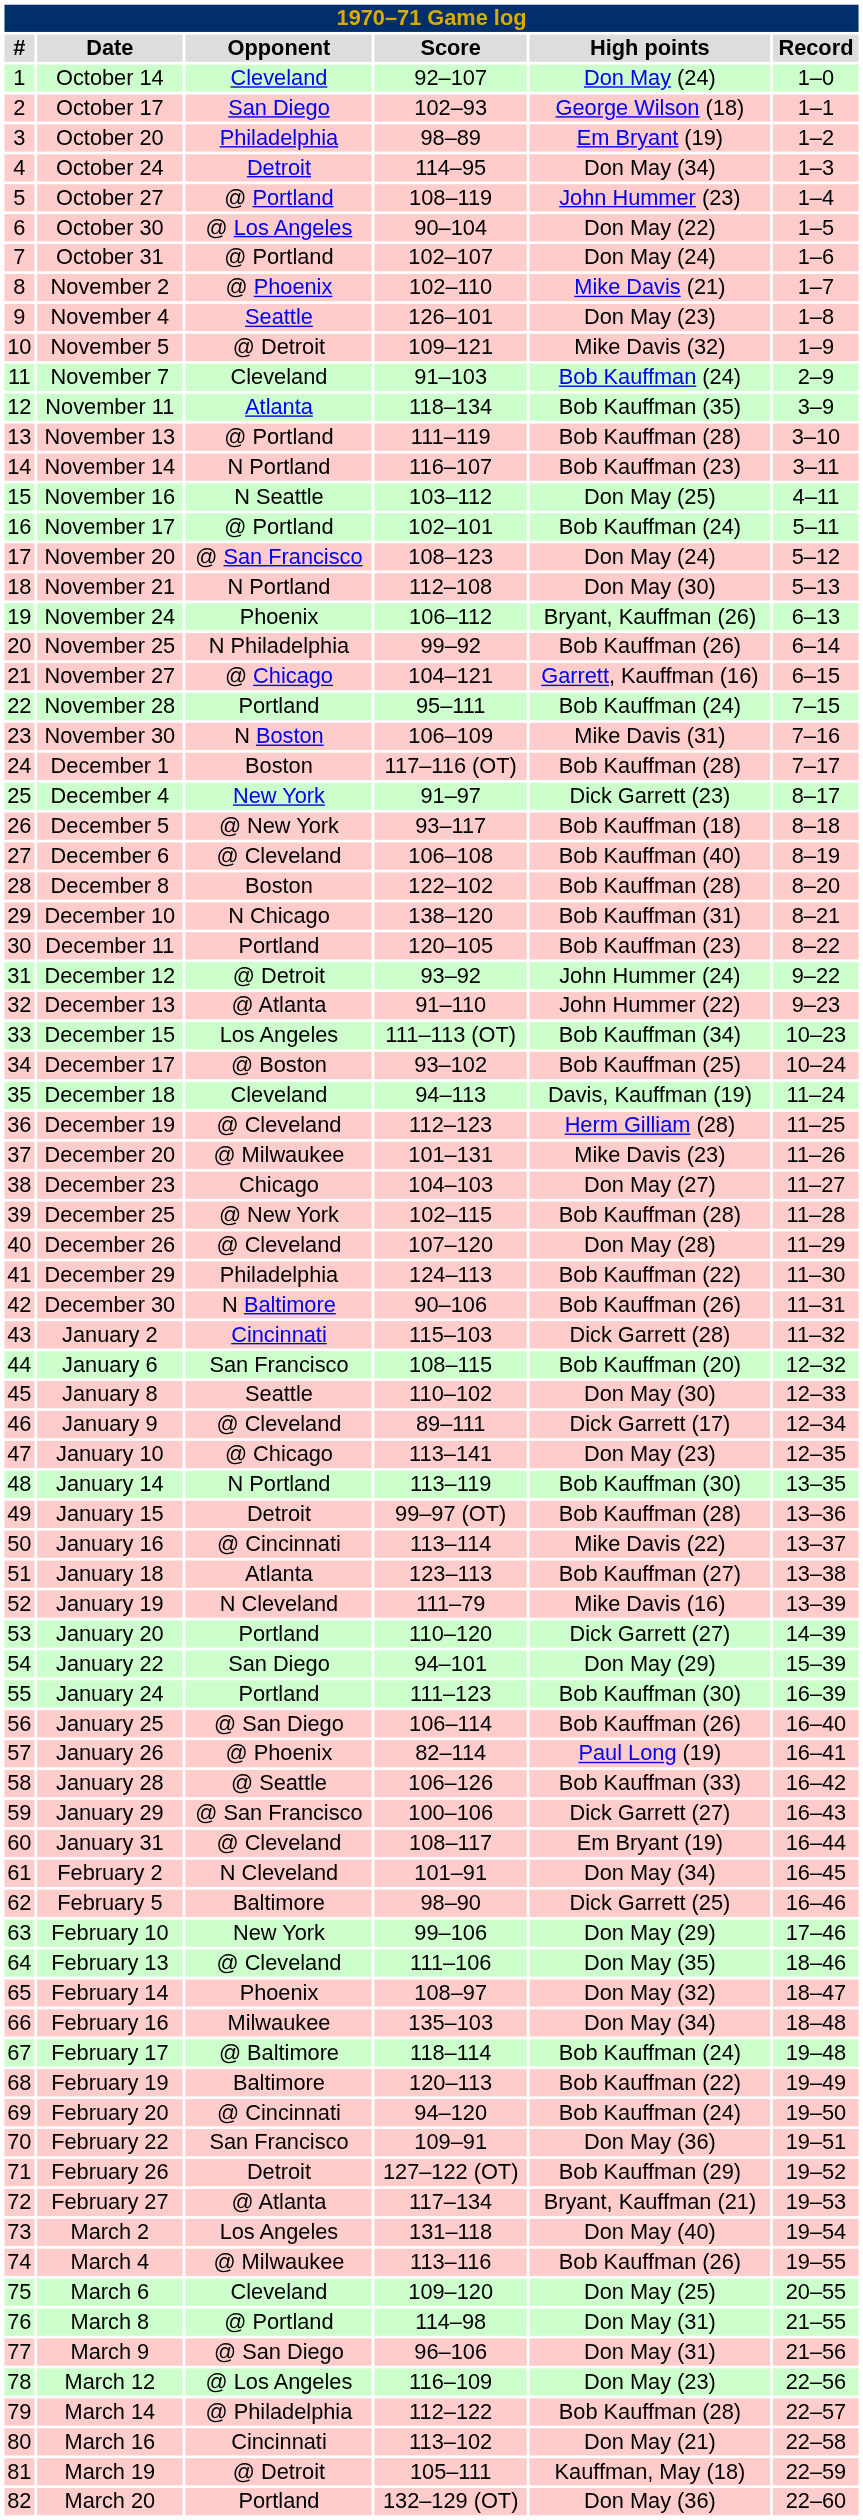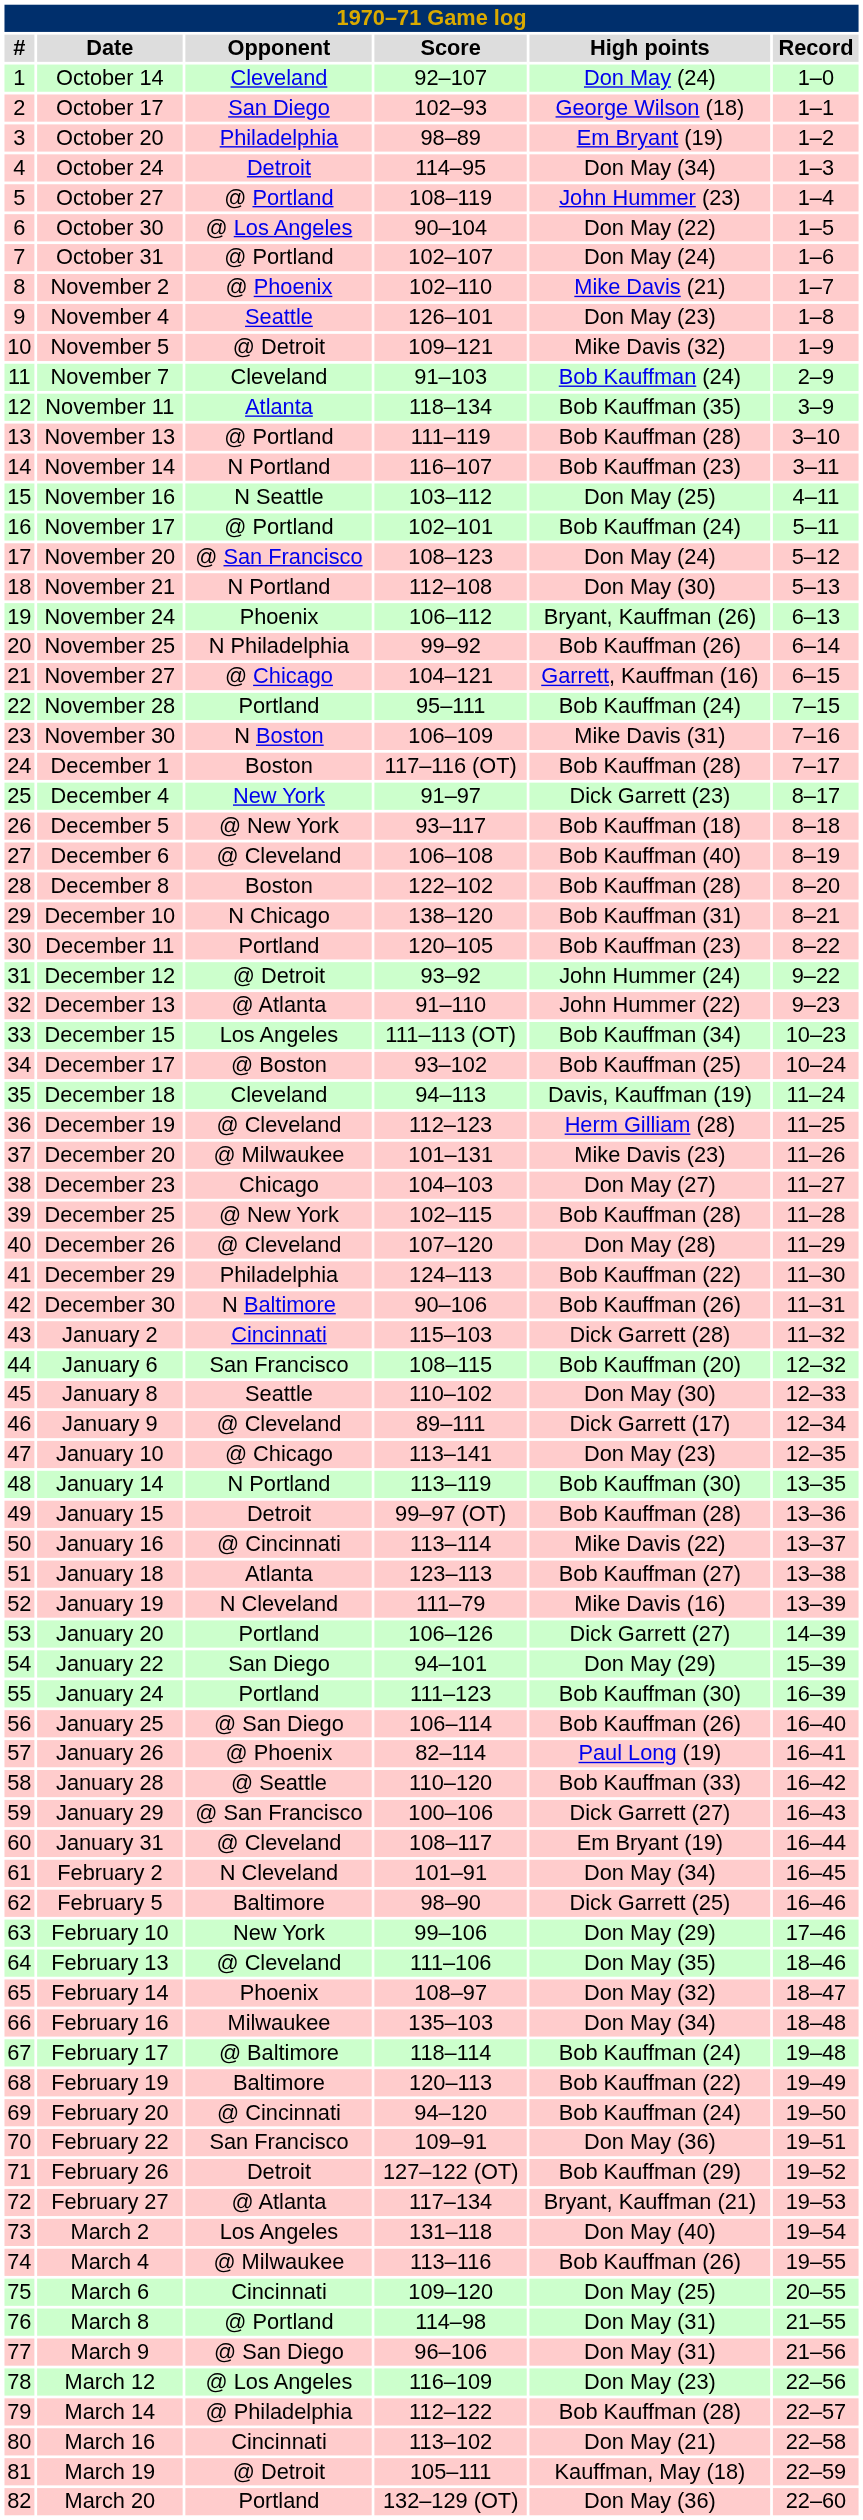 <table class="toccolours collapsible" width=50% style="clear:both; margin:1.5em auto; text-align:center">
 <tr>
 <th colspan=11 style="background:#002F6C; color:#DAAA00;">1970–71 Game log</th>
 </tr>
 <tr align="center" bgcolor="#dddddd">
 <td><strong>#</strong></td>
 <td><strong>Date</strong></td>
 <td><strong>Opponent</strong></td>
 <td><strong>Score</strong></td>
 <td><strong>High points</strong></td>
 <td><strong>Record</strong></td>
 </tr>
 <tr align="center" bgcolor="ccffcc">
 <td>1</td>
 <td>October 14</td>
 <td><a href='#'>Cleveland</a></td>
 <td>92–107</td>
 <td><a href='#'>Don May</a> (24)</td>
 <td>1–0</td>
 </tr>
 <tr align="center" bgcolor="ffcccc">
 <td>2</td>
 <td>October 17</td>
 <td><a href='#'>San Diego</a></td>
 <td>102–93</td>
 <td><a href='#'>George Wilson</a> (18)</td>
 <td>1–1</td>
 </tr>
 <tr align="center" bgcolor="ffcccc">
 <td>3</td>
 <td>October 20</td>
 <td><a href='#'>Philadelphia</a></td>
 <td>98–89</td>
 <td><a href='#'>Em Bryant</a> (19)</td>
 <td>1–2</td>
 </tr>
 <tr align="center" bgcolor="ffcccc">
 <td>4</td>
 <td>October 24</td>
 <td><a href='#'>Detroit</a></td>
 <td>114–95</td>
 <td>Don May (34)</td>
 <td>1–3</td>
 </tr>
 <tr align="center" bgcolor="ffcccc">
 <td>5</td>
 <td>October 27</td>
 <td>@ <a href='#'>Portland</a></td>
 <td>108–119</td>
 <td><a href='#'>John Hummer</a> (23)</td>
 <td>1–4</td>
 </tr>
 <tr align="center" bgcolor="ffcccc">
 <td>6</td>
 <td>October 30</td>
 <td>@ <a href='#'>Los Angeles</a></td>
 <td>90–104</td>
 <td>Don May (22)</td>
 <td>1–5</td>
 </tr>
 <tr align="center" bgcolor="ffcccc">
 <td>7</td>
 <td>October 31</td>
 <td>@ Portland</td>
 <td>102–107</td>
 <td>Don May (24)</td>
 <td>1–6</td>
 </tr>
 <tr align="center" bgcolor="ffcccc">
 <td>8</td>
 <td>November 2</td>
 <td>@ <a href='#'>Phoenix</a></td>
 <td>102–110</td>
 <td><a href='#'>Mike Davis</a> (21)</td>
 <td>1–7</td>
 </tr>
 <tr align="center" bgcolor="ffcccc">
 <td>9</td>
 <td>November 4</td>
 <td><a href='#'>Seattle</a></td>
 <td>126–101</td>
 <td>Don May (23)</td>
 <td>1–8</td>
 </tr>
 <tr align="center" bgcolor="ffcccc">
 <td>10</td>
 <td>November 5</td>
 <td>@ Detroit</td>
 <td>109–121</td>
 <td>Mike Davis (32)</td>
 <td>1–9</td>
 </tr>
 <tr align="center" bgcolor="ccffcc">
 <td>11</td>
 <td>November 7</td>
 <td>Cleveland</td>
 <td>91–103</td>
 <td><a href='#'>Bob Kauffman</a> (24)</td>
 <td>2–9</td>
 </tr>
 <tr align="center" bgcolor="ccffcc">
 <td>12</td>
 <td>November 11</td>
 <td><a href='#'>Atlanta</a></td>
 <td>118–134</td>
 <td>Bob Kauffman (35)</td>
 <td>3–9</td>
 </tr>
 <tr align="center" bgcolor="ffcccc">
 <td>13</td>
 <td>November 13</td>
 <td>@ Portland</td>
 <td>111–119</td>
 <td>Bob Kauffman (28)</td>
 <td>3–10</td>
 </tr>
 <tr align="center" bgcolor="ffcccc">
 <td>14</td>
 <td>November 14</td>
 <td>N Portland</td>
 <td>116–107</td>
 <td>Bob Kauffman (23)</td>
 <td>3–11</td>
 </tr>
 <tr align="center" bgcolor="ccffcc">
 <td>15</td>
 <td>November 16</td>
 <td>N Seattle</td>
 <td>103–112</td>
 <td>Don May (25)</td>
 <td>4–11</td>
 </tr>
 <tr align="center" bgcolor="ccffcc">
 <td>16</td>
 <td>November 17</td>
 <td>@ Portland</td>
 <td>102–101</td>
 <td>Bob Kauffman (24)</td>
 <td>5–11</td>
 </tr>
 <tr align="center" bgcolor="ffcccc">
 <td>17</td>
 <td>November 20</td>
 <td>@ <a href='#'>San Francisco</a></td>
 <td>108–123</td>
 <td>Don May (24)</td>
 <td>5–12</td>
 </tr>
 <tr align="center" bgcolor="ffcccc">
 <td>18</td>
 <td>November 21</td>
 <td>N Portland</td>
 <td>112–108</td>
 <td>Don May (30)</td>
 <td>5–13</td>
 </tr>
 <tr align="center" bgcolor="ccffcc">
 <td>19</td>
 <td>November 24</td>
 <td>Phoenix</td>
 <td>106–112</td>
 <td>Bryant, Kauffman (26)</td>
 <td>6–13</td>
 </tr>
 <tr align="center" bgcolor="ffcccc">
 <td>20</td>
 <td>November 25</td>
 <td>N Philadelphia</td>
 <td>99–92</td>
 <td>Bob Kauffman (26)</td>
 <td>6–14</td>
 </tr>
 <tr align="center" bgcolor="ffcccc">
 <td>21</td>
 <td>November 27</td>
 <td>@ <a href='#'>Chicago</a></td>
 <td>104–121</td>
 <td><a href='#'>Garrett</a>, Kauffman (16)</td>
 <td>6–15</td>
 </tr>
 <tr align="center" bgcolor="ccffcc">
 <td>22</td>
 <td>November 28</td>
 <td>Portland</td>
 <td>95–111</td>
 <td>Bob Kauffman (24)</td>
 <td>7–15</td>
 </tr>
 <tr align="center" bgcolor="ffcccc">
 <td>23</td>
 <td>November 30</td>
 <td>N <a href='#'>Boston</a></td>
 <td>106–109</td>
 <td>Mike Davis (31)</td>
 <td>7–16</td>
 </tr>
 <tr align="center" bgcolor="ffcccc">
 <td>24</td>
 <td>December 1</td>
 <td>Boston</td>
 <td>117–116 (OT)</td>
 <td>Bob Kauffman (28)</td>
 <td>7–17</td>
 </tr>
 <tr align="center" bgcolor="ccffcc">
 <td>25</td>
 <td>December 4</td>
 <td><a href='#'>New York</a></td>
 <td>91–97</td>
 <td>Dick Garrett (23)</td>
 <td>8–17</td>
 </tr>
 <tr align="center" bgcolor="ffcccc">
 <td>26</td>
 <td>December 5</td>
 <td>@ New York</td>
 <td>93–117</td>
 <td>Bob Kauffman (18)</td>
 <td>8–18</td>
 </tr>
 <tr align="center" bgcolor="ffcccc">
 <td>27</td>
 <td>December 6</td>
 <td>@ Cleveland</td>
 <td>106–108</td>
 <td>Bob Kauffman (40)</td>
 <td>8–19</td>
 </tr>
 <tr align="center" bgcolor="ffcccc">
 <td>28</td>
 <td>December 8</td>
 <td>Boston</td>
 <td>122–102</td>
 <td>Bob Kauffman (28)</td>
 <td>8–20</td>
 </tr>
 <tr align="center" bgcolor="ffcccc">
 <td>29</td>
 <td>December 10</td>
 <td>N Chicago</td>
 <td>138–120</td>
 <td>Bob Kauffman (31)</td>
 <td>8–21</td>
 </tr>
 <tr align="center" bgcolor="ffcccc">
 <td>30</td>
 <td>December 11</td>
 <td>Portland</td>
 <td>120–105</td>
 <td>Bob Kauffman (23)</td>
 <td>8–22</td>
 </tr>
 <tr align="center" bgcolor="ccffcc">
 <td>31</td>
 <td>December 12</td>
 <td>@ Detroit</td>
 <td>93–92</td>
 <td>John Hummer (24)</td>
 <td>9–22</td>
 </tr>
 <tr align="center" bgcolor="ffcccc">
 <td>32</td>
 <td>December 13</td>
 <td>@ Atlanta</td>
 <td>91–110</td>
 <td>John Hummer (22)</td>
 <td>9–23</td>
 </tr>
 <tr align="center" bgcolor="ccffcc">
 <td>33</td>
 <td>December 15</td>
 <td>Los Angeles</td>
 <td>111–113 (OT)</td>
 <td>Bob Kauffman (34)</td>
 <td>10–23</td>
 </tr>
 <tr align="center" bgcolor="ffcccc">
 <td>34</td>
 <td>December 17</td>
 <td>@ Boston</td>
 <td>93–102</td>
 <td>Bob Kauffman (25)</td>
 <td>10–24</td>
 </tr>
 <tr align="center" bgcolor="ccffcc">
 <td>35</td>
 <td>December 18</td>
 <td>Cleveland</td>
 <td>94–113</td>
 <td>Davis, Kauffman (19)</td>
 <td>11–24</td>
 </tr>
 <tr align="center" bgcolor="ffcccc">
 <td>36</td>
 <td>December 19</td>
 <td>@ Cleveland</td>
 <td>112–123</td>
 <td><a href='#'>Herm Gilliam</a> (28)</td>
 <td>11–25</td>
 </tr>
 <tr align="center" bgcolor="ffcccc">
 <td>37</td>
 <td>December 20</td>
 <td>@ Milwaukee</td>
 <td>101–131</td>
 <td>Mike Davis (23)</td>
 <td>11–26</td>
 </tr>
 <tr align="center" bgcolor="ffcccc">
 <td>38</td>
 <td>December 23</td>
 <td>Chicago</td>
 <td>104–103</td>
 <td>Don May (27)</td>
 <td>11–27</td>
 </tr>
 <tr align="center" bgcolor="ffcccc">
 <td>39</td>
 <td>December 25</td>
 <td>@ New York</td>
 <td>102–115</td>
 <td>Bob Kauffman (28)</td>
 <td>11–28</td>
 </tr>
 <tr align="center" bgcolor="ffcccc">
 <td>40</td>
 <td>December 26</td>
 <td>@ Cleveland</td>
 <td>107–120</td>
 <td>Don May (28)</td>
 <td>11–29</td>
 </tr>
 <tr align="center" bgcolor="ffcccc">
 <td>41</td>
 <td>December 29</td>
 <td>Philadelphia</td>
 <td>124–113</td>
 <td>Bob Kauffman (22)</td>
 <td>11–30</td>
 </tr>
 <tr align="center" bgcolor="ffcccc">
 <td>42</td>
 <td>December 30</td>
 <td>N <a href='#'>Baltimore</a></td>
 <td>90–106</td>
 <td>Bob Kauffman (26)</td>
 <td>11–31</td>
 </tr>
 <tr align="center" bgcolor="ffcccc">
 <td>43</td>
 <td>January 2</td>
 <td><a href='#'>Cincinnati</a></td>
 <td>115–103</td>
 <td>Dick Garrett (28)</td>
 <td>11–32</td>
 </tr>
 <tr align="center" bgcolor="ccffcc">
 <td>44</td>
 <td>January 6</td>
 <td>San Francisco</td>
 <td>108–115</td>
 <td>Bob Kauffman (20)</td>
 <td>12–32</td>
 </tr>
 <tr align="center" bgcolor="ffcccc">
 <td>45</td>
 <td>January 8</td>
 <td>Seattle</td>
 <td>110–102</td>
 <td>Don May (30)</td>
 <td>12–33</td>
 </tr>
 <tr align="center" bgcolor="ffcccc">
 <td>46</td>
 <td>January 9</td>
 <td>@ Cleveland</td>
 <td>89–111</td>
 <td>Dick Garrett (17)</td>
 <td>12–34</td>
 </tr>
 <tr align="center" bgcolor="ffcccc">
 <td>47</td>
 <td>January 10</td>
 <td>@ Chicago</td>
 <td>113–141</td>
 <td>Don May (23)</td>
 <td>12–35</td>
 </tr>
 <tr align="center" bgcolor="ccffcc">
 <td>48</td>
 <td>January 14</td>
 <td>N Portland</td>
 <td>113–119</td>
 <td>Bob Kauffman (30)</td>
 <td>13–35</td>
 </tr>
 <tr align="center" bgcolor="ffcccc">
 <td>49</td>
 <td>January 15</td>
 <td>Detroit</td>
 <td>99–97 (OT)</td>
 <td>Bob Kauffman (28)</td>
 <td>13–36</td>
 </tr>
 <tr align="center" bgcolor="ffcccc">
 <td>50</td>
 <td>January 16</td>
 <td>@ Cincinnati</td>
 <td>113–114</td>
 <td>Mike Davis (22)</td>
 <td>13–37</td>
 </tr>
 <tr align="center" bgcolor="ffcccc">
 <td>51</td>
 <td>January 18</td>
 <td>Atlanta</td>
 <td>123–113</td>
 <td>Bob Kauffman (27)</td>
 <td>13–38</td>
 </tr>
 <tr align="center" bgcolor="ffcccc">
 <td>52</td>
 <td>January 19</td>
 <td>N Cleveland</td>
 <td>111–79</td>
 <td>Mike Davis (16)</td>
 <td>13–39</td>
 </tr>
 <tr align="center" bgcolor="ccffcc">
 <td>53</td>
 <td>January 20</td>
 <td>Portland</td>
-<td>110–120</td>
+<td>106–126</td>
 <td>Dick Garrett (27)</td>
 <td>14–39</td>
 </tr>
 <tr align="center" bgcolor="ccffcc">
 <td>54</td>
 <td>January 22</td>
 <td>San Diego</td>
 <td>94–101</td>
 <td>Don May (29)</td>
 <td>15–39</td>
 </tr>
 <tr align="center" bgcolor="ccffcc">
 <td>55</td>
 <td>January 24</td>
 <td>Portland</td>
 <td>111–123</td>
 <td>Bob Kauffman (30)</td>
 <td>16–39</td>
 </tr>
 <tr align="center" bgcolor="ffcccc">
 <td>56</td>
 <td>January 25</td>
 <td>@ San Diego</td>
 <td>106–114</td>
 <td>Bob Kauffman (26)</td>
 <td>16–40</td>
 </tr>
 <tr align="center" bgcolor="ffcccc">
 <td>57</td>
 <td>January 26</td>
 <td>@ Phoenix</td>
 <td>82–114</td>
 <td><a href='#'>Paul Long</a> (19)</td>
 <td>16–41</td>
 </tr>
 <tr align="center" bgcolor="ffcccc">
 <td>58</td>
 <td>January 28</td>
 <td>@ Seattle</td>
-<td>106–126</td>
+<td>110–120</td>
 <td>Bob Kauffman (33)</td>
 <td>16–42</td>
 </tr>
 <tr align="center" bgcolor="ffcccc">
 <td>59</td>
 <td>January 29</td>
 <td>@ San Francisco</td>
 <td>100–106</td>
 <td>Dick Garrett (27)</td>
 <td>16–43</td>
 </tr>
 <tr align="center" bgcolor="ffcccc">
 <td>60</td>
 <td>January 31</td>
 <td>@ Cleveland</td>
 <td>108–117</td>
 <td>Em Bryant (19)</td>
 <td>16–44</td>
 </tr>
 <tr align="center" bgcolor="ffcccc">
 <td>61</td>
 <td>February 2</td>
 <td>N Cleveland</td>
 <td>101–91</td>
 <td>Don May (34)</td>
 <td>16–45</td>
 </tr>
 <tr align="center" bgcolor="ffcccc">
 <td>62</td>
 <td>February 5</td>
 <td>Baltimore</td>
 <td>98–90</td>
 <td>Dick Garrett (25)</td>
 <td>16–46</td>
 </tr>
 <tr align="center" bgcolor="ccffcc">
 <td>63</td>
 <td>February 10</td>
 <td>New York</td>
 <td>99–106</td>
 <td>Don May (29)</td>
 <td>17–46</td>
 </tr>
 <tr align="center" bgcolor="ccffcc">
 <td>64</td>
 <td>February 13</td>
 <td>@ Cleveland</td>
 <td>111–106</td>
 <td>Don May (35)</td>
 <td>18–46</td>
 </tr>
 <tr align="center" bgcolor="ffcccc">
 <td>65</td>
 <td>February 14</td>
 <td>Phoenix</td>
 <td>108–97</td>
 <td>Don May (32)</td>
 <td>18–47</td>
 </tr>
 <tr align="center" bgcolor="ffcccc">
 <td>66</td>
 <td>February 16</td>
 <td>Milwaukee</td>
 <td>135–103</td>
 <td>Don May (34)</td>
 <td>18–48</td>
 </tr>
 <tr align="center" bgcolor="ccffcc">
 <td>67</td>
 <td>February 17</td>
 <td>@ Baltimore</td>
 <td>118–114</td>
 <td>Bob Kauffman (24)</td>
 <td>19–48</td>
 </tr>
 <tr align="center" bgcolor="ffcccc">
 <td>68</td>
 <td>February 19</td>
 <td>Baltimore</td>
 <td>120–113</td>
 <td>Bob Kauffman (22)</td>
 <td>19–49</td>
 </tr>
 <tr align="center" bgcolor="ffcccc">
 <td>69</td>
 <td>February 20</td>
 <td>@ Cincinnati</td>
 <td>94–120</td>
 <td>Bob Kauffman (24)</td>
 <td>19–50</td>
 </tr>
 <tr align="center" bgcolor="ffcccc">
 <td>70</td>
 <td>February 22</td>
 <td>San Francisco</td>
 <td>109–91</td>
 <td>Don May (36)</td>
 <td>19–51</td>
 </tr>
 <tr align="center" bgcolor="ffcccc">
 <td>71</td>
 <td>February 26</td>
 <td>Detroit</td>
 <td>127–122 (OT)</td>
 <td>Bob Kauffman (29)</td>
 <td>19–52</td>
 </tr>
 <tr align="center" bgcolor="ffcccc">
 <td>72</td>
 <td>February 27</td>
 <td>@ Atlanta</td>
 <td>117–134</td>
 <td>Bryant, Kauffman (21)</td>
 <td>19–53</td>
 </tr>
 <tr align="center" bgcolor="ffcccc">
 <td>73</td>
 <td>March 2</td>
 <td>Los Angeles</td>
 <td>131–118</td>
 <td>Don May (40)</td>
 <td>19–54</td>
 </tr>
 <tr align="center" bgcolor="ffcccc">
 <td>74</td>
 <td>March 4</td>
 <td>@ Milwaukee</td>
 <td>113–116</td>
 <td>Bob Kauffman (26)</td>
 <td>19–55</td>
 </tr>
 <tr align="center" bgcolor="ccffcc">
 <td>75</td>
 <td>March 6</td>
-<td>Cleveland</td>
+<td>Cincinnati</td>
 <td>109–120</td>
 <td>Don May (25)</td>
 <td>20–55</td>
 </tr>
 <tr align="center" bgcolor="ccffcc">
 <td>76</td>
 <td>March 8</td>
 <td>@ Portland</td>
 <td>114–98</td>
 <td>Don May (31)</td>
 <td>21–55</td>
 </tr>
 <tr align="center" bgcolor="ffcccc">
 <td>77</td>
 <td>March 9</td>
 <td>@ San Diego</td>
 <td>96–106</td>
 <td>Don May (31)</td>
 <td>21–56</td>
 </tr>
 <tr align="center" bgcolor="ccffcc">
 <td>78</td>
 <td>March 12</td>
 <td>@ Los Angeles</td>
 <td>116–109</td>
 <td>Don May (23)</td>
 <td>22–56</td>
 </tr>
 <tr align="center" bgcolor="ffcccc">
 <td>79</td>
 <td>March 14</td>
 <td>@ Philadelphia</td>
 <td>112–122</td>
 <td>Bob Kauffman (28)</td>
 <td>22–57</td>
 </tr>
 <tr align="center" bgcolor="ffcccc">
 <td>80</td>
 <td>March 16</td>
 <td>Cincinnati</td>
 <td>113–102</td>
 <td>Don May (21)</td>
 <td>22–58</td>
 </tr>
 <tr align="center" bgcolor="ffcccc">
 <td>81</td>
 <td>March 19</td>
 <td>@ Detroit</td>
 <td>105–111</td>
 <td>Kauffman, May (18)</td>
 <td>22–59</td>
 </tr>
 <tr align="center" bgcolor="ffcccc">
 <td>82</td>
 <td>March 20</td>
 <td>Portland</td>
 <td>132–129 (OT)</td>
 <td>Don May (36)</td>
 <td>22–60</td>
 </tr>
 </table>
